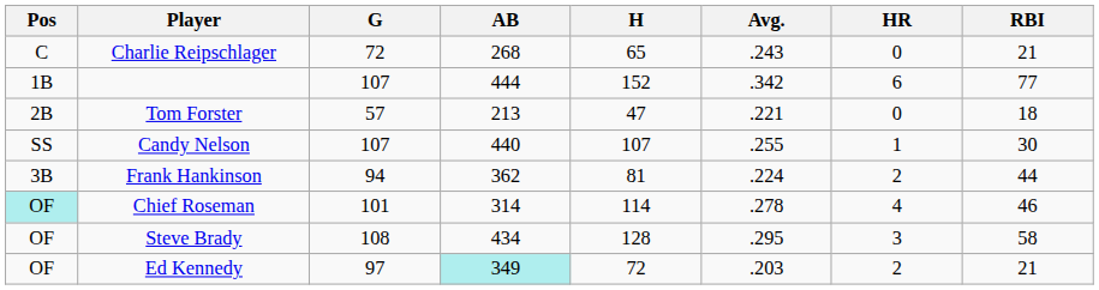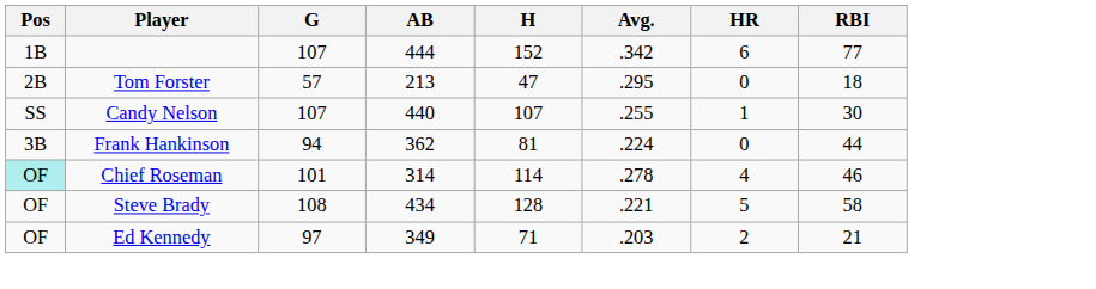 <table class="wikitable sortable">
 <tr>
 <th bgcolor="#DDDDFF" width="5%">Pos</th>
 <th bgcolor="#DDDDFF" width="16%">Player</th>
 <th bgcolor="#DDDDFF" width="9%">G</th>
 <th bgcolor="#DDDDFF" width="9%">AB</th>
 <th bgcolor="#DDDDFF" width="9%">H</th>
 <th bgcolor="#DDDDFF" width="9%">Avg.</th>
 <th bgcolor="#DDDDFF" width="9%">HR</th>
 <th bgcolor="#DDDDFF" width="9%">RBI</th>
-</tr>
-<tr align="center">
-<td>C</td>
-<td><a href='#'>Charlie Reipschlager</a></td>
-<td>72</td>
-<td>268</td>
-<td>65</td>
-<td>.243</td>
-<td>0</td>
-<td>21</td>
 </tr>
 <tr align=center>
 <td>1B</td>
 <td></td>
 <td>107</td>
 <td>444</td>
 <td>152</td>
 <td>.342</td>
 <td>6</td>
 <td>77</td>
 </tr>
 <tr align="center">
 <td>2B</td>
 <td><a href='#'>Tom Forster</a></td>
 <td>57</td>
 <td>213</td>
 <td>47</td>
-<td>.221</td>
+<td>.295</td>
 <td>0</td>
 <td>18</td>
 </tr>
 <tr align=center>
 <td>SS</td>
 <td><a href='#'>Candy Nelson</a></td>
 <td>107</td>
 <td>440</td>
 <td>107</td>
 <td>.255</td>
 <td>1</td>
 <td>30</td>
 </tr>
 <tr align=center>
 <td>3B</td>
 <td><a href='#'>Frank Hankinson</a></td>
 <td>94</td>
 <td>362</td>
 <td>81</td>
 <td>.224</td>
-<td>2</td>
+<td>0</td>
 <td>44</td>
 </tr>
 <tr align=center>
 <td style="background: paleturquoise;">OF</td>
 <td><a href='#'>Chief Roseman</a></td>
 <td>101</td>
 <td>314</td>
 <td>114</td>
 <td>.278</td>
 <td>4</td>
 <td>46</td>
 </tr>
 <tr align=center>
 <td>OF</td>
 <td><a href='#'>Steve Brady</a></td>
 <td>108</td>
 <td>434</td>
 <td>128</td>
-<td>.295</td>
-<td>3</td>
+<td>.221</td>
+<td>5</td>
 <td>58</td>
 </tr>
 <tr align=center>
 <td>OF</td>
 <td><a href='#'>Ed Kennedy</a></td>
 <td>97</td>
-<td style="background: paleturquoise;">349</td>
-<td>72</td>
+<td>349</td>
+<td>71</td>
 <td>.203</td>
 <td>2</td>
 <td>21</td>
 </tr>
 </table>
